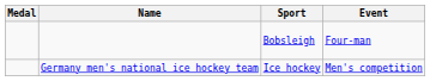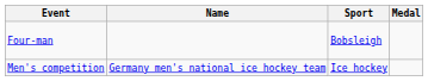 <table class="wikitable sortable" style="font-size:90%">
 <tr>
-<th>Medal</th>
+<th>Event</th>
 <th>Name</th>
 <th>Sport</th>
-<th>Event</th>
+<th>Medal</th>
 </tr>
 <tr>
-<td></td>
+<td><a href='#'>Four-man</a></td>
 <td> <br>  <br>  <br> </td>
 <td><a href='#'>Bobsleigh</a></td>
-<td><a href='#'>Four-man</a></td>
+<td></td>
 </tr>
 <tr>
-<td></td>
+<td><a href='#'>Men's competition</a></td>
 <td><a href='#'>Germany men's national ice hockey team</a><br></td>
 <td><a href='#'>Ice hockey</a></td>
-<td><a href='#'>Men's competition</a></td>
+<td></td>
 </tr>
 </table>
